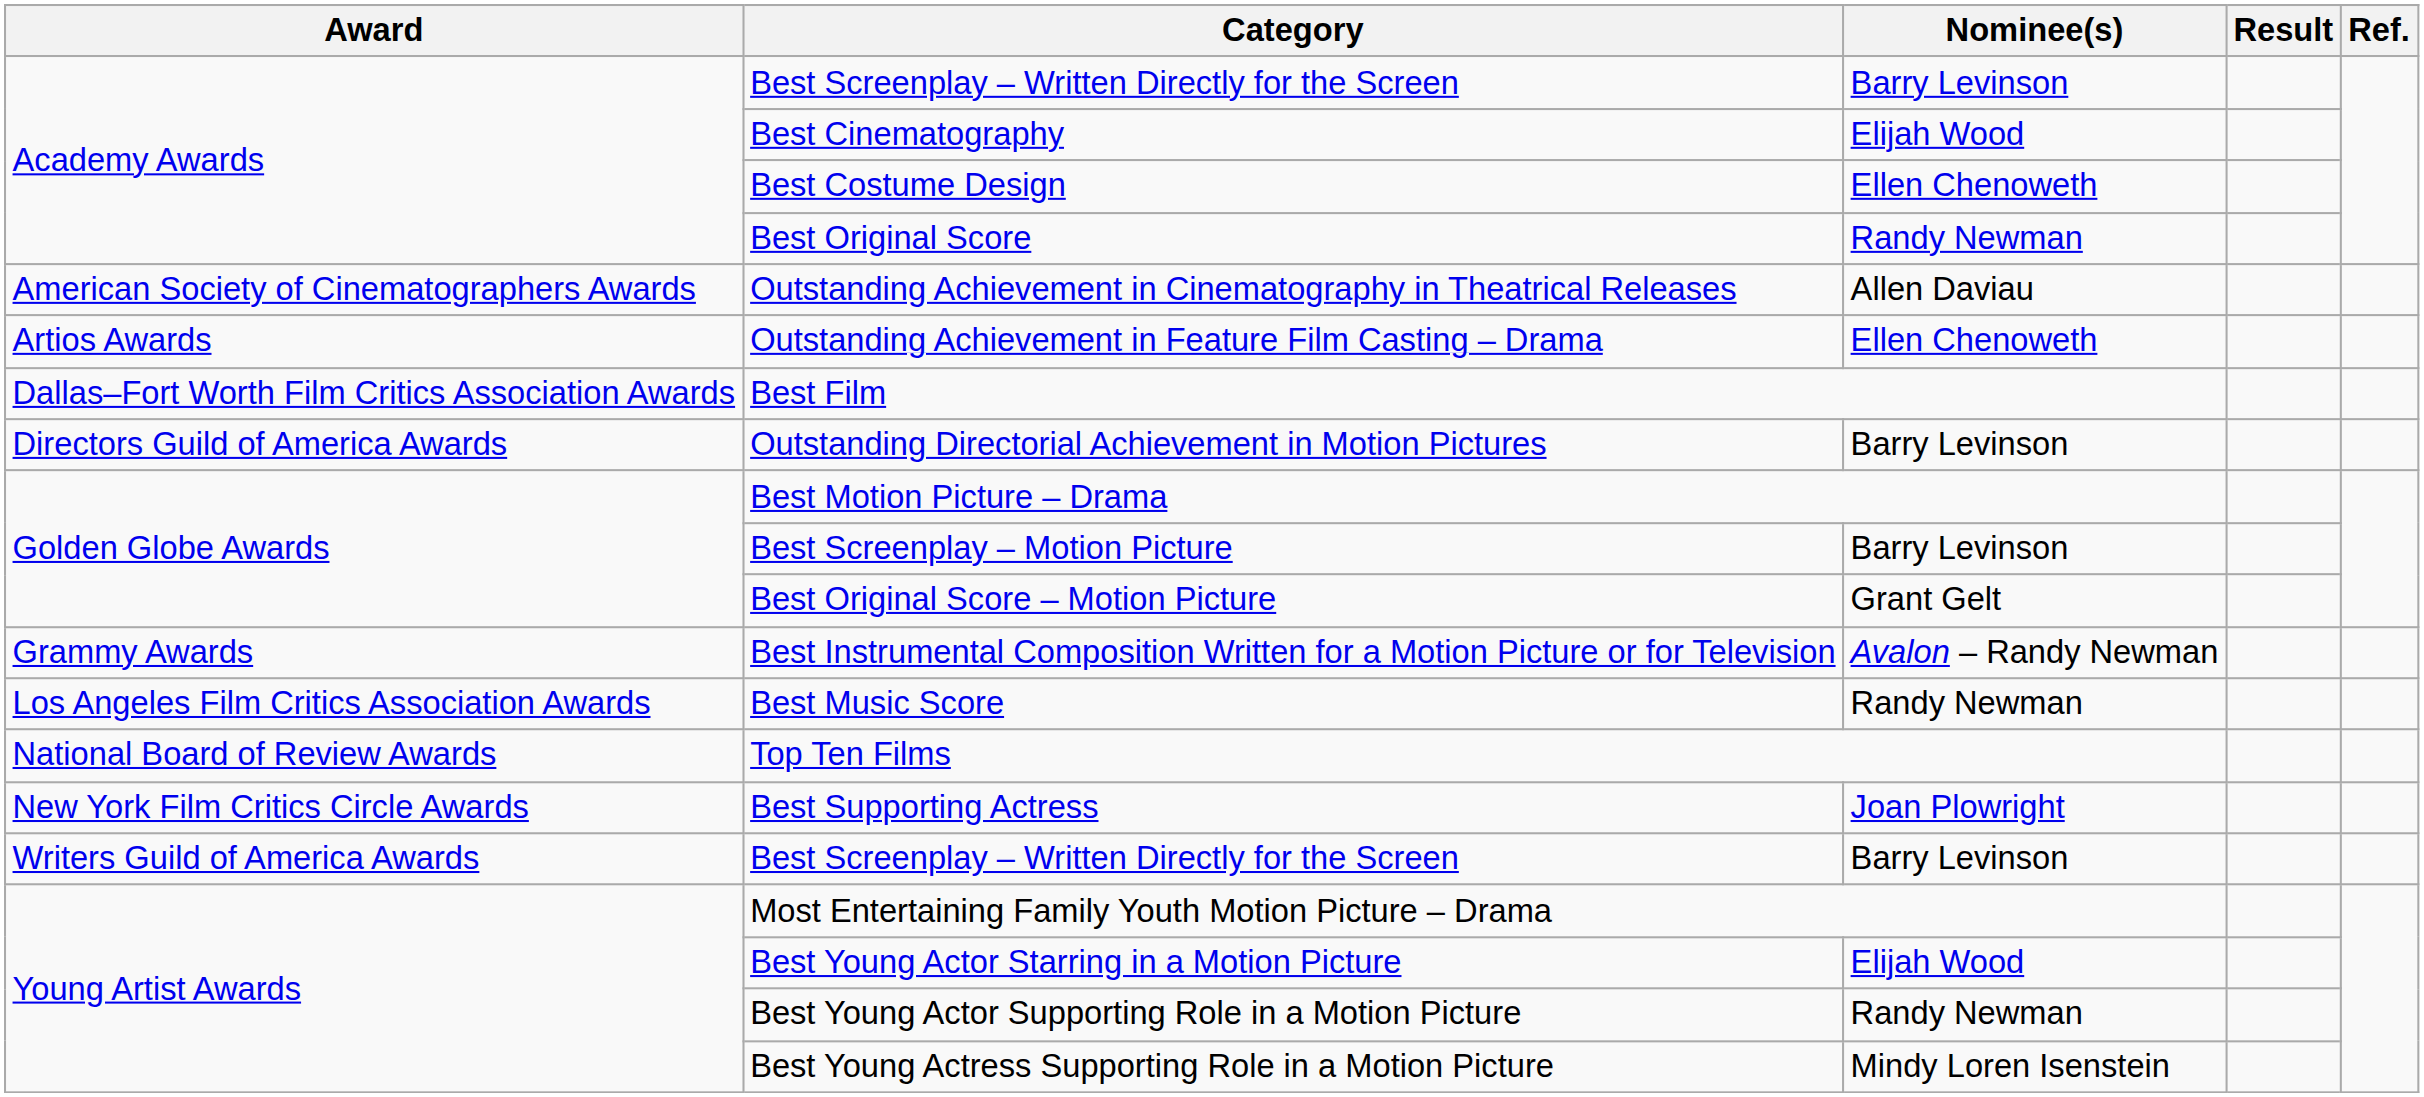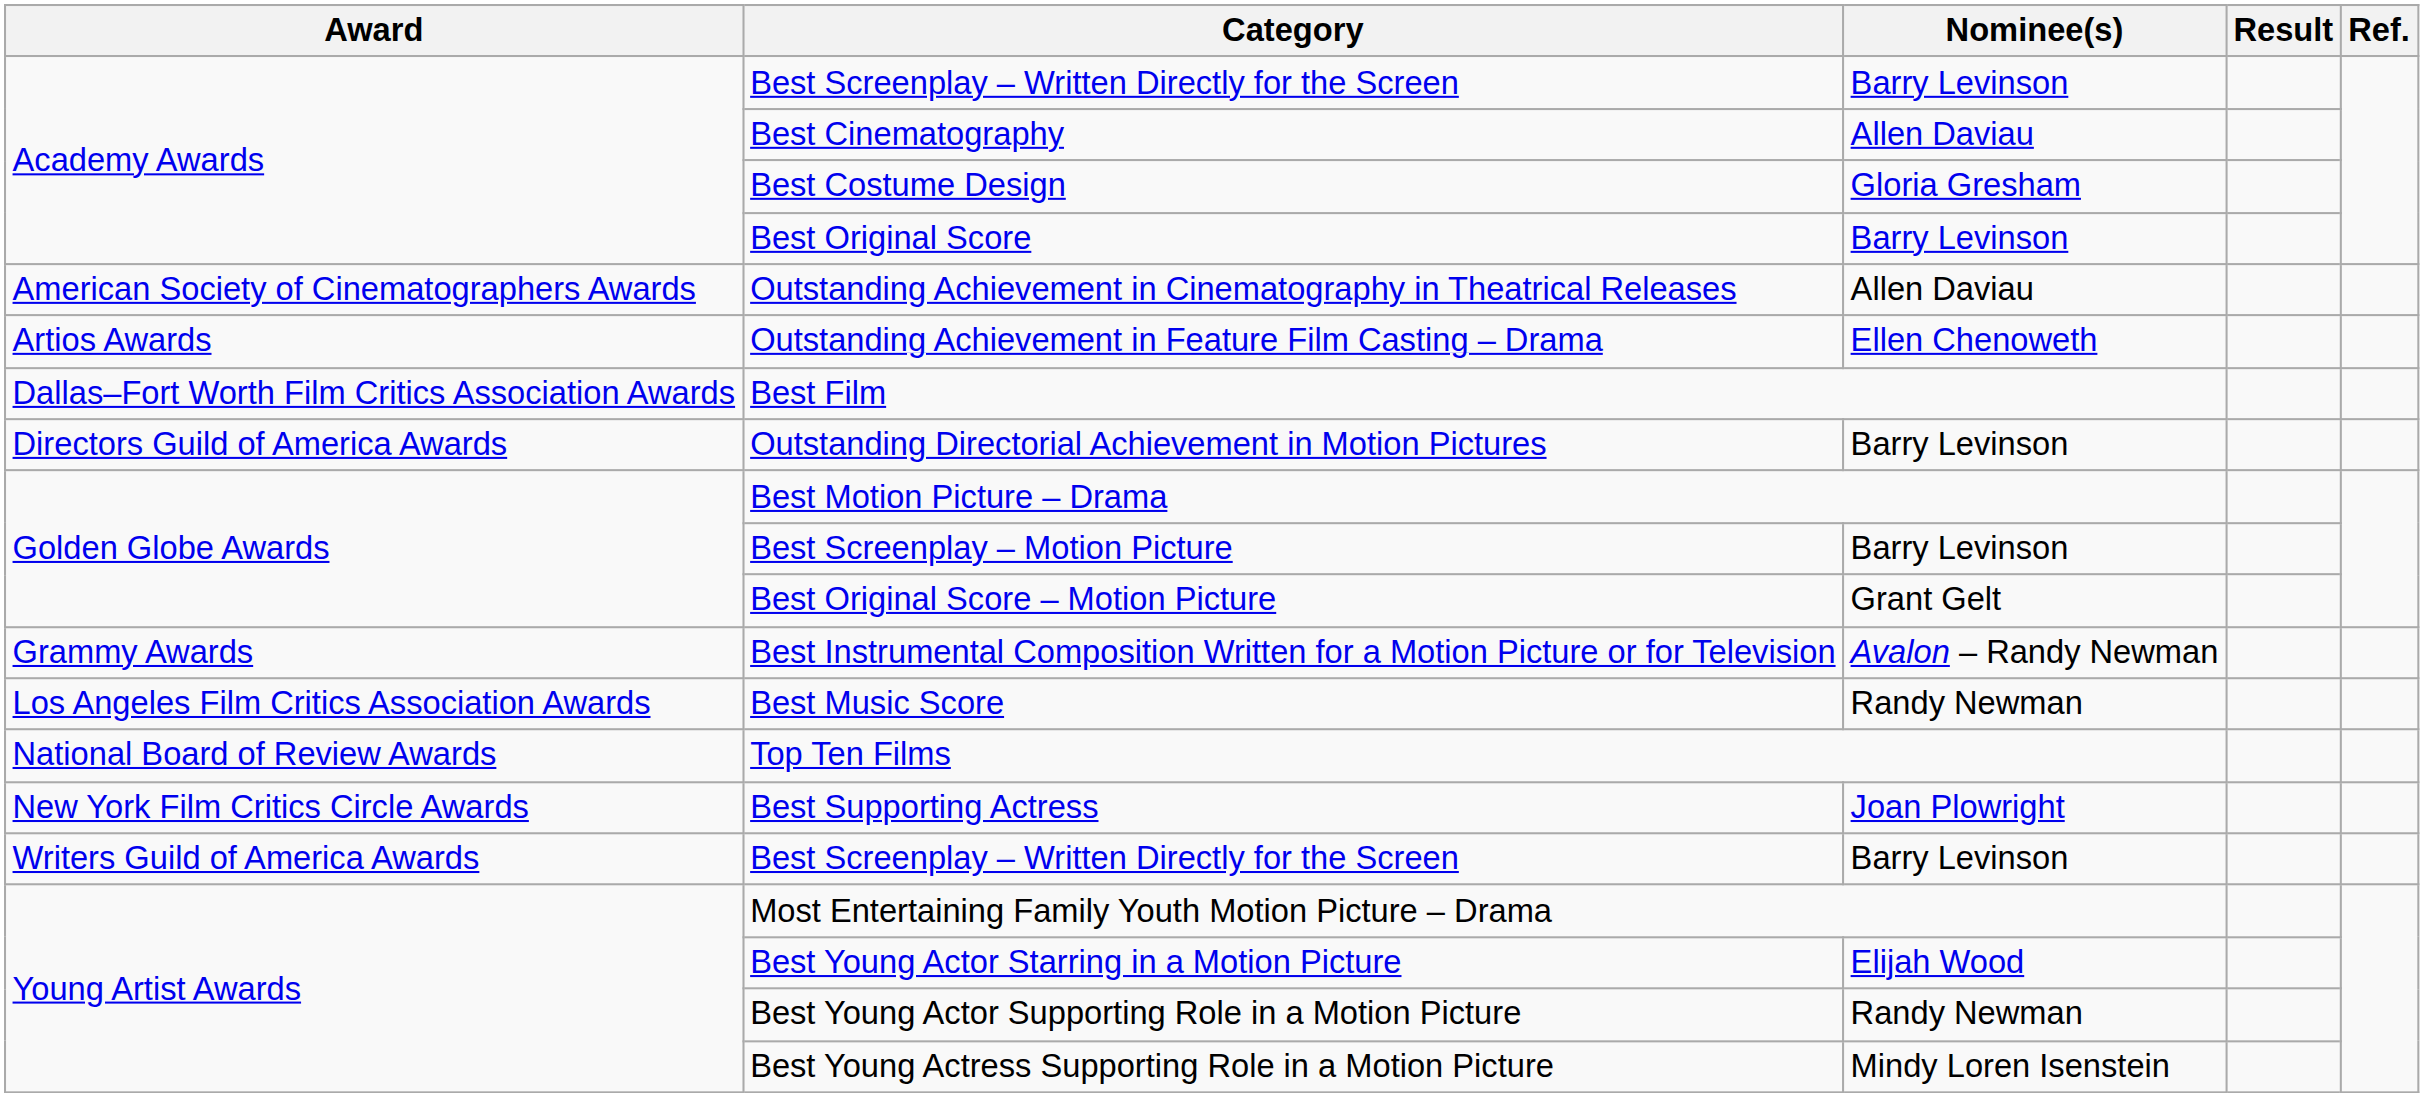 <table class="wikitable">
 <tr>
 <th>Award</th>
 <th>Category</th>
 <th>Nominee(s)</th>
 <th>Result</th>
 <th>Ref.</th>
 </tr>
 <tr>
 <td rowspan="4"><a href='#'>Academy Awards</a></td>
 <td><a href='#'>Best Screenplay – Written Directly for the Screen</a></td>
 <td><a href='#'>Barry Levinson</a></td>
 <td></td>
 <td align="center" rowspan="4"></td>
 </tr>
 <tr>
 <td><a href='#'>Best Cinematography</a></td>
-<td><a href='#'>Elijah Wood</a></td>
+<td><a href='#'>Allen Daviau</a></td>
 <td></td>
 </tr>
 <tr>
 <td><a href='#'>Best Costume Design</a></td>
-<td><a href='#'>Ellen Chenoweth</a></td>
+<td><a href='#'>Gloria Gresham</a></td>
 <td></td>
 </tr>
 <tr>
 <td><a href='#'>Best Original Score</a></td>
-<td><a href='#'>Randy Newman</a></td>
+<td><a href='#'>Barry Levinson</a></td>
 <td></td>
 </tr>
 <tr>
 <td><a href='#'>American Society of Cinematographers Awards</a></td>
 <td><a href='#'>Outstanding Achievement in Cinematography in Theatrical Releases</a></td>
 <td>Allen Daviau</td>
 <td></td>
 <td align="center"></td>
 </tr>
 <tr>
 <td><a href='#'>Artios Awards</a></td>
 <td><a href='#'>Outstanding Achievement in Feature Film Casting – Drama</a></td>
 <td><a href='#'>Ellen Chenoweth</a></td>
 <td></td>
 <td align="center"></td>
 </tr>
 <tr>
 <td><a href='#'>Dallas–Fort Worth Film Critics Association Awards</a></td>
 <td colspan="2"><a href='#'>Best Film</a></td>
 <td></td>
 <td align="center"></td>
 </tr>
 <tr>
 <td><a href='#'>Directors Guild of America Awards</a></td>
 <td><a href='#'>Outstanding Directorial Achievement in Motion Pictures</a></td>
 <td>Barry Levinson</td>
 <td></td>
 <td align="center"></td>
 </tr>
 <tr>
 <td rowspan="3"><a href='#'>Golden Globe Awards</a></td>
 <td colspan="2"><a href='#'>Best Motion Picture – Drama</a></td>
 <td></td>
 <td align="center" rowspan="3"></td>
 </tr>
 <tr>
 <td><a href='#'>Best Screenplay – Motion Picture</a></td>
 <td>Barry Levinson</td>
 <td></td>
 </tr>
 <tr>
 <td><a href='#'>Best Original Score – Motion Picture</a></td>
 <td>Grant Gelt</td>
 <td></td>
 </tr>
 <tr>
 <td><a href='#'>Grammy Awards</a></td>
 <td><a href='#'>Best Instrumental Composition Written for a Motion Picture or for Television</a></td>
 <td><em><a href='#'>Avalon</a></em> – Randy Newman</td>
 <td></td>
 <td align="center"></td>
 </tr>
 <tr>
 <td><a href='#'>Los Angeles Film Critics Association Awards</a></td>
 <td><a href='#'>Best Music Score</a></td>
 <td>Randy Newman</td>
 <td></td>
 <td align="center"></td>
 </tr>
 <tr>
 <td><a href='#'>National Board of Review Awards</a></td>
 <td colspan="2"><a href='#'>Top Ten Films</a></td>
 <td></td>
 <td align="center"></td>
 </tr>
 <tr>
 <td><a href='#'>New York Film Critics Circle Awards</a></td>
 <td><a href='#'>Best Supporting Actress</a></td>
 <td><a href='#'>Joan Plowright</a></td>
 <td></td>
 <td align="center"></td>
 </tr>
 <tr>
 <td><a href='#'>Writers Guild of America Awards</a></td>
 <td><a href='#'>Best Screenplay – Written Directly for the Screen</a></td>
 <td>Barry Levinson</td>
 <td></td>
 <td align="center"></td>
 </tr>
 <tr>
 <td rowspan="4"><a href='#'>Young Artist Awards</a></td>
 <td colspan="2">Most Entertaining Family Youth Motion Picture – Drama</td>
 <td></td>
 <td align="center" rowspan="4"></td>
 </tr>
 <tr>
 <td><a href='#'>Best Young Actor Starring in a Motion Picture</a></td>
 <td><a href='#'>Elijah Wood</a></td>
 <td></td>
 </tr>
 <tr>
 <td>Best Young Actor Supporting Role in a Motion Picture</td>
 <td>Randy Newman</td>
 <td></td>
 </tr>
 <tr>
 <td>Best Young Actress Supporting Role in a Motion Picture</td>
 <td>Mindy Loren Isenstein</td>
 <td></td>
 </tr>
 </table>
